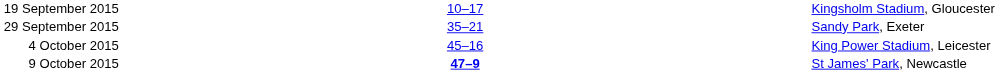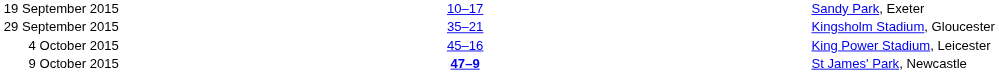 <table style="width:100%;font-size:90%">
 <tr>
 <th width=15%></th>
 <th width=25%></th>
 <th width=10%></th>
 <th width=25%></th>
 </tr>
 <tr>
 <td align=right>19 September 2015</td>
 <td align=right></td>
 <td align=center><a href='#'>10–17</a></td>
 <td></td>
-<td><a href='#'>Kingsholm Stadium</a>, Gloucester</td>
+<td><a href='#'>Sandy Park</a>, Exeter</td>
 </tr>
 <tr>
 <td align=right>29 September 2015</td>
 <td align=right></td>
 <td align=center><a href='#'>35–21</a></td>
 <td></td>
-<td><a href='#'>Sandy Park</a>, Exeter</td>
+<td><a href='#'>Kingsholm Stadium</a>, Gloucester</td>
 </tr>
 <tr>
 <td align=right>4 October 2015</td>
 <td align=right></td>
 <td align=center><a href='#'>45–16</a></td>
 <td></td>
 <td><a href='#'>King Power Stadium</a>, Leicester</td>
 </tr>
 <tr>
 <td align=right>9 October 2015</td>
 <td align=right></td>
 <td align=center><strong><a href='#'>47–9</a></strong></td>
 <td></td>
 <td><a href='#'>St James' Park</a>, Newcastle</td>
 </tr>
 </table>
